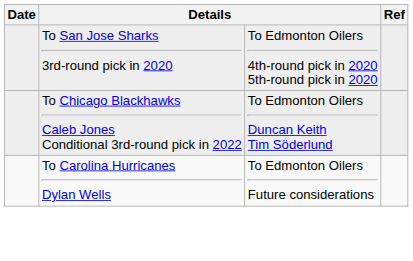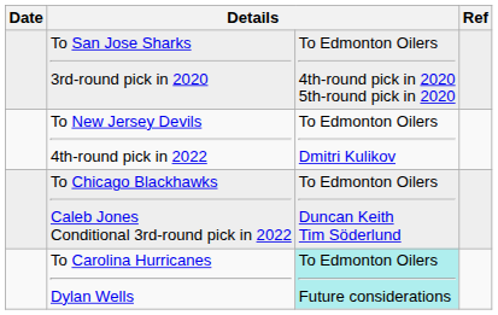 <table class="wikitable">
 <tr>
 <th>Date</th>
 <th colspan="2">Details</th>
 <th>Ref</th>
 </tr>
 <tr style="background:#eee;">
 <td></td>
 <td valign="top">To <a href='#'>San Jose Sharks</a><hr>3rd-round pick in <a href='#'>2020</a></td>
 <td valign="top">To Edmonton Oilers<hr>4th-round pick in <a href='#'>2020</a><br>5th-round pick in <a href='#'>2020</a></td>
 <td></td>
 </tr>
+<tr>
+<td></td>
+<td valign="top">To <a href='#'>New Jersey Devils</a><hr>4th-round pick in <a href='#'>2022</a></td>
+<td valign="top">To Edmonton Oilers<hr><a href='#'>Dmitri Kulikov</a></td>
+<td></td>
+</tr>
 <tr style="background:#eee;">
 <td></td>
 <td valign="top">To <a href='#'>Chicago Blackhawks</a><hr><a href='#'>Caleb Jones</a><br>Conditional 3rd-round pick in <a href='#'>2022</a></td>
 <td valign="top">To Edmonton Oilers<hr><a href='#'>Duncan Keith</a><br><a href='#'>Tim Söderlund</a></td>
 <td></td>
 </tr>
 <tr>
 <td></td>
 <td valign="top">To <a href='#'>Carolina Hurricanes</a><hr><a href='#'>Dylan Wells</a></td>
-<td valign="top">To Edmonton Oilers<hr>Future considerations</td>
+<td valign="top" style="background: paleturquoise;">To Edmonton Oilers<hr>Future considerations</td>
 </tr>
 </table>
